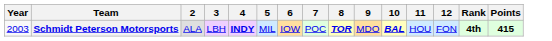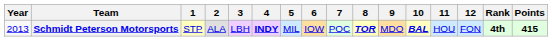 <table class="wikitable" style="text-align:center; font-size:90%">
 <tr>
 <th>Year</th>
 <th>Team</th>
+<th>1</th>
 <th>2</th>
 <th>3</th>
 <th>4</th>
 <th>5</th>
 <th>6</th>
 <th>7</th>
 <th>8</th>
 <th>9</th>
 <th>10</th>
 <th>11</th>
 <th>12</th>
 <th>Rank</th>
 <th>Points</th>
 </tr>
 <tr>
-<td><a href='#'>2003</a></td>
+<td><a href='#'>2013</a></td>
 <th><a href='#'>Schmidt Peterson Motorsports</a></th>
+<td style="background:#FFFFBF;"><a href='#'>STP</a><br></td>
 <td style="background:#DFDFDF;"><a href='#'>ALA</a><br></td>
 <td style="background:#EFCFFF;"><a href='#'>LBH</a><br></td>
 <td style="background:#EFCFFF;"><strong><a href='#'>INDY</a><br></strong></td>
 <td style="background:#CFEAFF;"><a href='#'>MIL</a><br></td>
 <td style="background:#FFDF9F;"><a href='#'>IOW</a><br></td>
 <td style="background:#DFFFDF;"><a href='#'>POC</a><br></td>
 <td style="background:#FFFFBF;"><strong><em><a href='#'>TOR</a></em></strong><br></td>
 <td style="background:#FFDF9F;"><a href='#'>MDO</a><br></td>
 <td style="background:#FFFFBF;"><strong><em><a href='#'>BAL</a></em></strong><br></td>
 <td style="background:#CFEAFF;"><a href='#'>HOU</a><br></td>
 <td style="background:#CFEAFF;"><a href='#'>FON</a><br></td>
 <th style="background:#DFFFDF;">4th</th>
 <th style="background:#DFFFDF;">415</th>
 </tr>
 </table>
